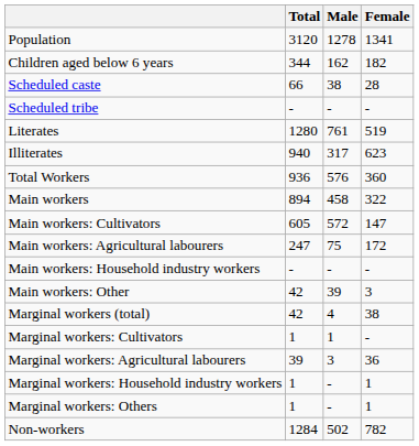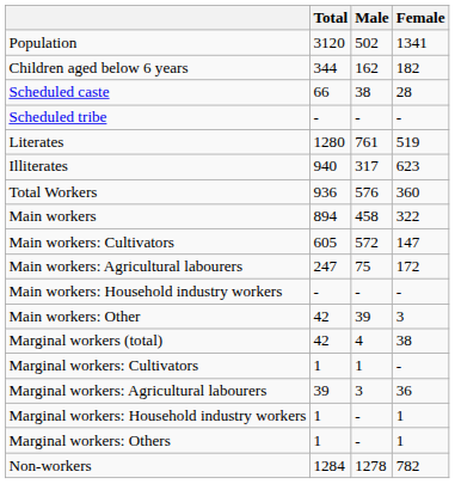 <table class="wikitable sortable">
 <tr>
 <th></th>
 <th>Total</th>
 <th>Male</th>
 <th>Female</th>
 </tr>
 <tr>
 <td>Population</td>
 <td>3120</td>
-<td>1278</td>
+<td>502</td>
 <td>1341</td>
 </tr>
 <tr>
 <td>Children aged below 6 years</td>
 <td>344</td>
 <td>162</td>
 <td>182</td>
 </tr>
 <tr>
 <td><a href='#'>Scheduled caste</a></td>
 <td>66</td>
 <td>38</td>
 <td>28</td>
 </tr>
 <tr>
 <td><a href='#'>Scheduled tribe</a></td>
 <td>-</td>
 <td>-</td>
 <td>-</td>
 </tr>
 <tr>
 <td>Literates</td>
 <td>1280</td>
 <td>761</td>
 <td>519</td>
 </tr>
 <tr>
 <td>Illiterates</td>
 <td>940</td>
 <td>317</td>
 <td>623</td>
 </tr>
 <tr>
 <td>Total Workers</td>
 <td>936</td>
 <td>576</td>
 <td>360</td>
 </tr>
 <tr>
 <td>Main workers</td>
 <td>894</td>
 <td>458</td>
 <td>322</td>
 </tr>
 <tr>
 <td>Main workers: Cultivators</td>
 <td>605</td>
 <td>572</td>
 <td>147</td>
 </tr>
 <tr>
 <td>Main workers: Agricultural labourers</td>
 <td>247</td>
 <td>75</td>
 <td>172</td>
 </tr>
 <tr>
 <td>Main workers: Household industry workers</td>
 <td>-</td>
 <td>-</td>
 <td>-</td>
 </tr>
 <tr>
 <td>Main workers: Other</td>
 <td>42</td>
 <td>39</td>
 <td>3</td>
 </tr>
 <tr>
 <td>Marginal workers (total)</td>
 <td>42</td>
 <td>4</td>
 <td>38</td>
 </tr>
 <tr>
 <td>Marginal workers: Cultivators</td>
 <td>1</td>
 <td>1</td>
 <td>-</td>
 </tr>
 <tr>
 <td>Marginal workers: Agricultural labourers</td>
 <td>39</td>
 <td>3</td>
 <td>36</td>
 </tr>
 <tr>
 <td>Marginal workers: Household industry workers</td>
 <td>1</td>
 <td>-</td>
 <td>1</td>
 </tr>
 <tr>
 <td>Marginal workers: Others</td>
 <td>1</td>
 <td>-</td>
 <td>1</td>
 </tr>
 <tr>
 <td>Non-workers</td>
 <td>1284</td>
-<td>502</td>
+<td>1278</td>
 <td>782</td>
 </tr>
 </table>
